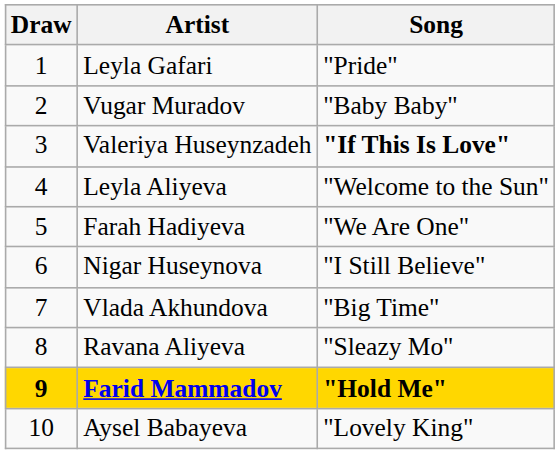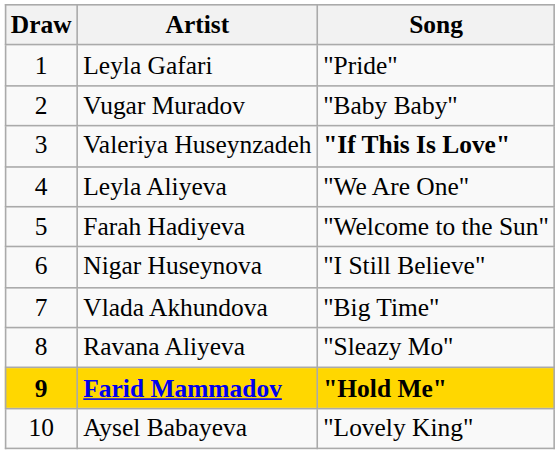 <table class="sortable wikitable" style="margin: 1em auto 1em auto; text-align:center">
 <tr>
 <th>Draw</th>
 <th>Artist</th>
 <th>Song</th>
 </tr>
 <tr>
 <td>1</td>
 <td align="left">Leyla Gafari</td>
 <td align="left">"Pride"</td>
 </tr>
 <tr>
 <td>2</td>
 <td align="left">Vugar Muradov</td>
 <td align="left">"Baby Baby"</td>
 </tr>
 <tr>
 <td>3</td>
 <td align="left">Valeriya Huseynzadeh</td>
 <td align="left"><strong>"If This Is Love"</strong></td>
 </tr>
 <tr>
 <td>4</td>
 <td align="left">Leyla Aliyeva</td>
-<td align="left">"Welcome to the Sun"</td>
+<td align="left">"We Are One"</td>
 </tr>
 <tr>
 <td>5</td>
 <td align="left">Farah Hadiyeva</td>
-<td align="left">"We Are One"</td>
+<td align="left">"Welcome to the Sun"</td>
 </tr>
 <tr>
 <td>6</td>
 <td align="left">Nigar Huseynova</td>
 <td align="left">"I Still Believe"</td>
 </tr>
 <tr>
 <td>7</td>
 <td align="left">Vlada Akhundova</td>
 <td align="left">"Big Time"</td>
 </tr>
 <tr>
 <td>8</td>
 <td align="left">Ravana Aliyeva</td>
 <td align="left">"Sleazy Mo"</td>
 </tr>
 <tr style="font-weight:bold; background:gold">
 <td>9</td>
 <td align="left"><a href='#'>Farid Mammadov</a></td>
 <td align="left">"Hold Me"</td>
 </tr>
 <tr>
 <td>10</td>
 <td align="left">Aysel Babayeva</td>
 <td align="left">"Lovely King"</td>
 </tr>
 </table>
